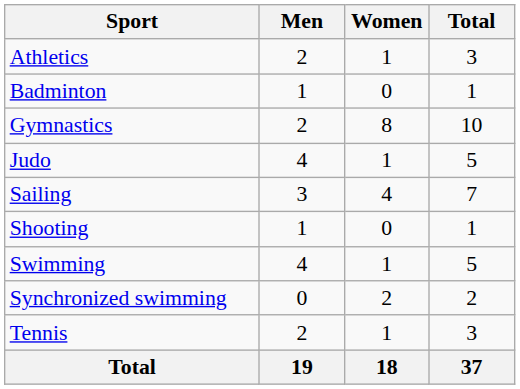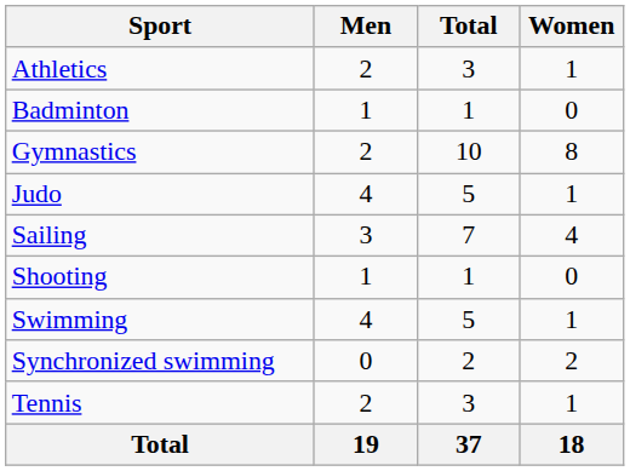 <table class="wikitable sortable" style="text-align:center;">
 <tr>
 <th width=180>Sport</th>
 <th width=55>Men</th>
+<th width=55>Total</th>
 <th width=55>Women</th>
-<th width=55>Total</th>
 </tr>
 <tr>
 <td align=left><a href='#'>Athletics</a></td>
 <td>2</td>
+<td>3</td>
 <td>1</td>
-<td>3</td>
 </tr>
 <tr>
 <td align=left><a href='#'>Badminton</a></td>
 <td>1</td>
+<td>1</td>
 <td>0</td>
-<td>1</td>
 </tr>
 <tr>
 <td align=left><a href='#'>Gymnastics</a></td>
 <td>2</td>
+<td>10</td>
 <td>8</td>
-<td>10</td>
 </tr>
 <tr>
 <td align=left><a href='#'>Judo</a></td>
 <td>4</td>
+<td>5</td>
 <td>1</td>
-<td>5</td>
 </tr>
 <tr>
 <td align=left><a href='#'>Sailing</a></td>
 <td>3</td>
+<td>7</td>
 <td>4</td>
-<td>7</td>
 </tr>
 <tr>
 <td align=left><a href='#'>Shooting</a></td>
 <td>1</td>
+<td>1</td>
 <td>0</td>
-<td>1</td>
 </tr>
 <tr>
 <td align=left><a href='#'>Swimming</a></td>
 <td>4</td>
+<td>5</td>
 <td>1</td>
-<td>5</td>
 </tr>
 <tr>
 <td align=left><a href='#'>Synchronized swimming</a></td>
 <td>0</td>
 <td>2</td>
 <td>2</td>
 </tr>
 <tr>
 <td align=left><a href='#'>Tennis</a></td>
 <td>2</td>
+<td>3</td>
 <td>1</td>
-<td>3</td>
 </tr>
 <tr class="sortbottom">
 <th>Total</th>
 <th>19</th>
+<th>37</th>
 <th>18</th>
-<th>37</th>
 </tr>
 </table>
